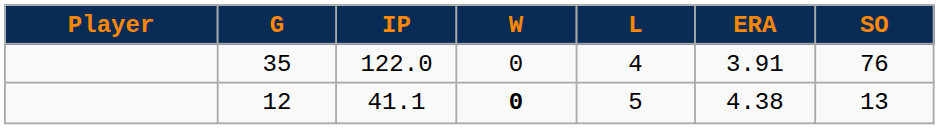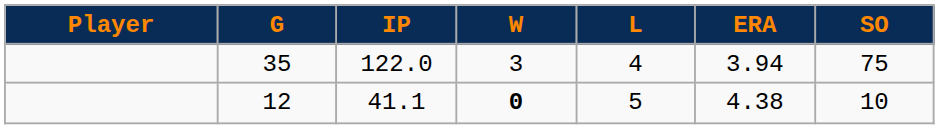 <table class="wikitable sortable">
 <tr>
 <th style="background:#092c57;color:#FF8800;" width="16%">Player</th>
 <th style="background:#092c57;color:#FF8800;" width="9%">G</th>
 <th style="background:#092c57;color:#FF8800;" width="9%">IP</th>
 <th style="background:#092c57;color:#FF8800;" width="9%">W</th>
 <th style="background:#092c57;color:#FF8800;" width="9%">L</th>
 <th style="background:#092c57;color:#FF8800;" width="9%">ERA</th>
 <th style="background:#092c57;color:#FF8800;" width="9%">SO</th>
 </tr>
 <tr align="center">
 <td></td>
 <td>35</td>
 <td>122.0</td>
-<td>0</td>
+<td>3</td>
 <td>4</td>
-<td>3.91</td>
-<td>76</td>
+<td>3.94</td>
+<td>75</td>
 </tr>
 <tr align="center">
 <td></td>
 <td>12</td>
 <td>41.1</td>
 <td><strong>0</strong></td>
 <td>5</td>
 <td>4.38</td>
-<td>13</td>
+<td>10</td>
 </tr>
 </table>
